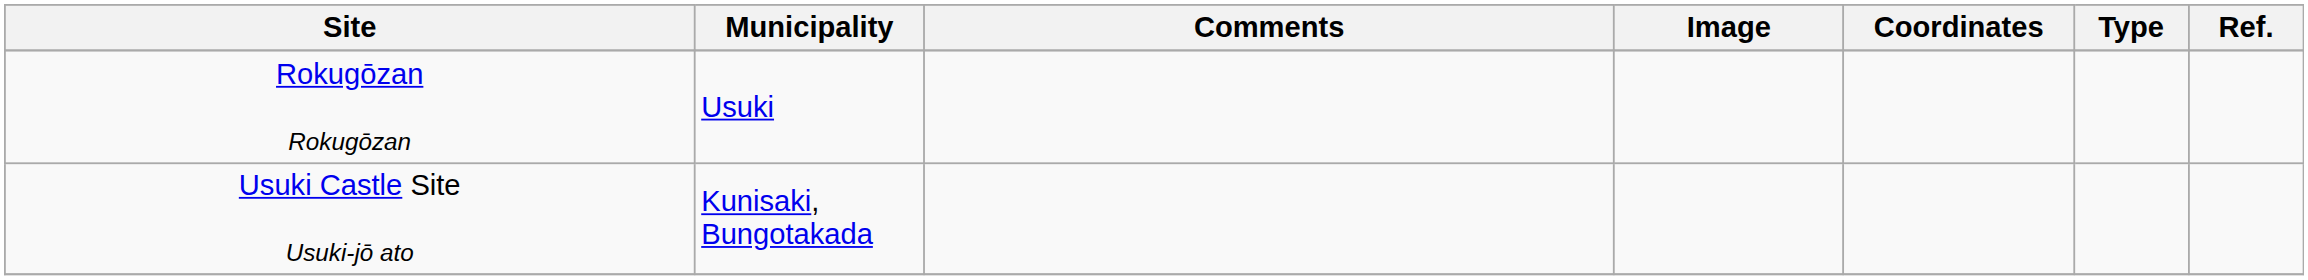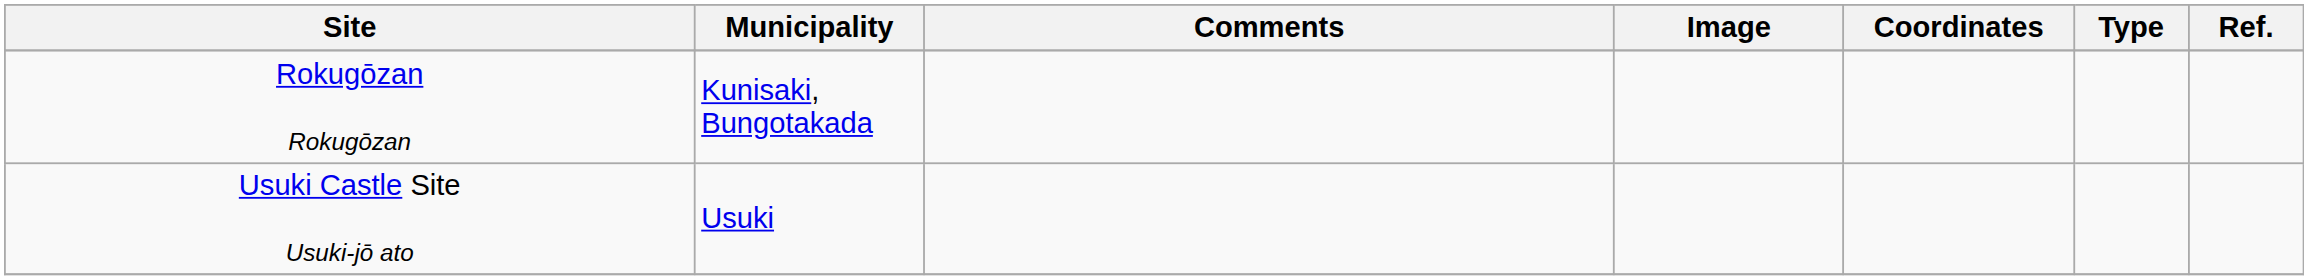 <table class="wikitable sortable"  style="width:100%;">
 <tr>
 <th width="30%" align="left">Site</th>
 <th width="10%" align="left">Municipality</th>
 <th width="30%" align="left" class="unsortable">Comments</th>
 <th width="10%" align="left"  class="unsortable">Image</th>
 <th width="10%" align="left" class="unsortable">Coordinates</th>
 <th width="5%" align="left">Type</th>
 <th width="5%" align="left"  class="unsortable">Ref.</th>
 </tr>
 <tr>
 </tr>
 <tr>
 </tr>
 <tr>
 </tr>
 <tr>
 </tr>
 <tr>
 </tr>
 <tr>
 </tr>
 <tr>
 </tr>
 <tr>
 </tr>
 <tr>
 </tr>
 <tr>
 </tr>
 <tr>
 </tr>
 <tr>
 </tr>
 <tr>
 </tr>
 <tr>
 </tr>
 <tr>
 </tr>
 <tr>
 </tr>
 <tr>
 </tr>
 <tr>
 </tr>
 <tr>
 </tr>
 <tr>
 </tr>
 <tr>
 </tr>
 <tr>
 </tr>
 <tr>
 </tr>
 <tr>
 </tr>
 <tr>
 </tr>
 <tr>
 </tr>
 <tr>
 </tr>
 <tr>
 </tr>
 <tr>
 </tr>
 <tr>
 </tr>
 <tr>
 </tr>
 <tr>
 </tr>
 <tr>
 </tr>
 <tr>
 </tr>
 <tr>
 </tr>
 <tr>
 </tr>
 <tr>
 </tr>
 <tr>
 </tr>
 <tr>
 </tr>
 <tr>
 </tr>
 <tr>
 </tr>
 <tr>
 </tr>
 <tr>
 </tr>
 <tr>
 </tr>
 <tr>
 </tr>
 <tr>
 <td align="center"><a href='#'>Rokugōzan</a><br><br><small><em>Rokugōzan</em></small></td>
-<td><a href='#'>Usuki</a></td>
+<td><a href='#'>Kunisaki</a>, <a href='#'>Bungotakada</a></td>
 <td></td>
 <td></td>
 <td></td>
 <td></td>
 <td></td>
 </tr>
 <tr>
 <td align="center"><a href='#'>Usuki Castle</a> Site<br><br><small><em>Usuki-jō ato</em></small></td>
-<td><a href='#'>Kunisaki</a>, <a href='#'>Bungotakada</a></td>
+<td><a href='#'>Usuki</a></td>
 <td></td>
 <td></td>
 <td></td>
 <td></td>
 <td></td>
 </tr>
 <tr>
 </tr>
 </table>
